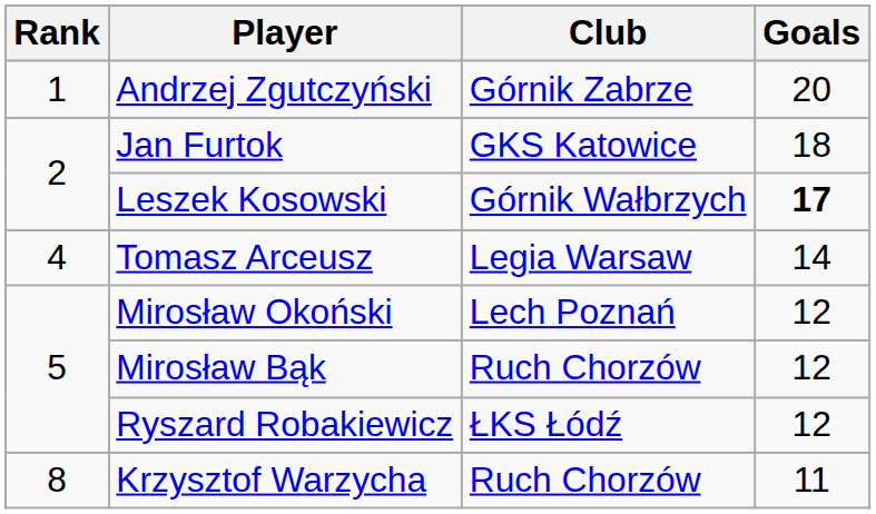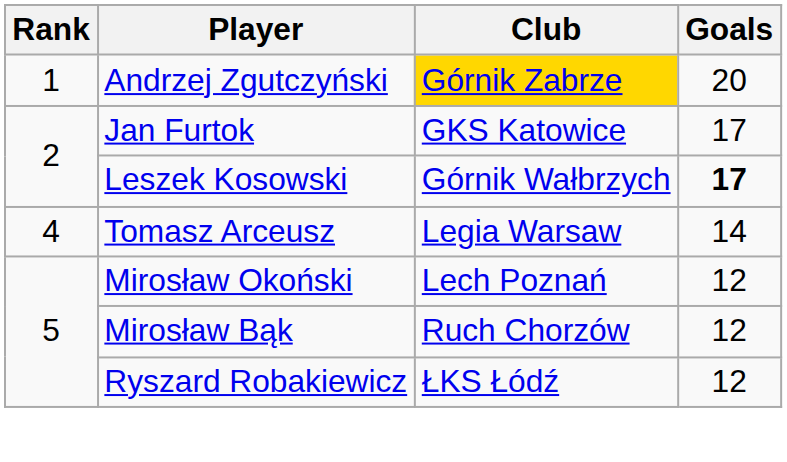 <table class="wikitable" style="text-align:center">
 <tr>
 <th>Rank</th>
 <th>Player</th>
 <th>Club</th>
 <th>Goals</th>
 </tr>
 <tr>
 <td rowspan="1">1</td>
 <td align="left"> <a href='#'>Andrzej Zgutczyński</a></td>
-<td align="left"><a href='#'>Górnik Zabrze</a></td>
+<td align="left" style="background: gold;"><a href='#'>Górnik Zabrze</a></td>
 <td>20</td>
 </tr>
 <tr>
 <td rowspan="2">2</td>
 <td align="left"> <a href='#'>Jan Furtok</a></td>
 <td align="left"><a href='#'>GKS Katowice</a></td>
-<td>18</td>
+<td>17</td>
 </tr>
 <tr>
 <td align="left"> <a href='#'>Leszek Kosowski</a></td>
 <td align="left"><a href='#'>Górnik Wałbrzych</a></td>
 <td><strong>17</strong></td>
 </tr>
 <tr>
 <td rowspan="1">4</td>
 <td align="left"> <a href='#'>Tomasz Arceusz</a></td>
 <td align="left"><a href='#'>Legia Warsaw</a></td>
 <td>14</td>
 </tr>
 <tr>
 <td rowspan="3">5</td>
 <td align="left"> <a href='#'>Mirosław Okoński</a></td>
 <td align="left"><a href='#'>Lech Poznań</a></td>
 <td>12</td>
 </tr>
 <tr>
 <td align="left"> <a href='#'>Mirosław Bąk</a></td>
 <td align="left"><a href='#'>Ruch Chorzów</a></td>
 <td>12</td>
 </tr>
 <tr>
 <td align="left"> <a href='#'>Ryszard Robakiewicz</a></td>
 <td align="left"><a href='#'>ŁKS Łódź</a></td>
 <td>12</td>
 </tr>
-<tr>
-<td rowspan="1">8</td>
-<td align="left"> <a href='#'>Krzysztof Warzycha</a></td>
-<td align="left"><a href='#'>Ruch Chorzów</a></td>
-<td>11</td>
-</tr>
 </table>
